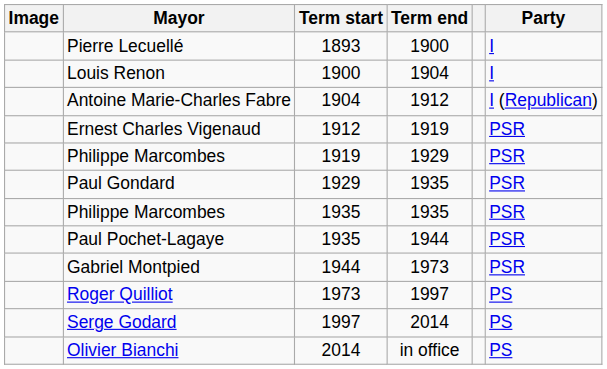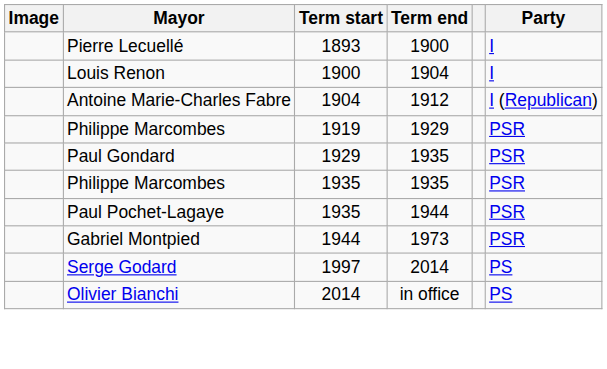 <table class="wikitable">
 <tr>
 <th>Image</th>
 <th>Mayor</th>
 <th>Term start</th>
 <th>Term end</th>
 <th class=unsortable> </th>
 <th>Party</th>
 </tr>
 <tr>
 <td></td>
 <td>Pierre Lecuellé</td>
 <td align=center>1893</td>
 <td align=center>1900</td>
 <td bgcolor=></td>
 <td><a href='#'>I</a></td>
 </tr>
 <tr>
 <td></td>
 <td>Louis Renon</td>
 <td align=center>1900</td>
 <td align=center>1904</td>
 <td bgcolor=></td>
 <td><a href='#'>I</a></td>
 </tr>
 <tr>
 <td></td>
 <td>Antoine Marie-Charles Fabre</td>
 <td align=center>1904</td>
 <td align=center>1912</td>
 <td bgcolor=></td>
 <td><a href='#'>I</a> (<a href='#'>Republican</a>)</td>
-</tr>
-<tr>
-<td></td>
-<td>Ernest Charles Vigenaud</td>
-<td align=center>1912</td>
-<td align=center>1919</td>
-<td bgcolor=></td>
-<td><a href='#'>PSR</a></td>
 </tr>
 <tr>
 <td></td>
 <td>Philippe Marcombes</td>
 <td align=center>1919</td>
 <td align=center>1929</td>
 <td bgcolor=></td>
 <td><a href='#'>PSR</a></td>
 </tr>
 <tr>
 <td></td>
 <td>Paul Gondard</td>
 <td align=center>1929</td>
 <td align=center>1935</td>
 <td bgcolor=></td>
 <td><a href='#'>PSR</a></td>
 </tr>
 <tr>
 <td></td>
 <td>Philippe Marcombes</td>
 <td align=center>1935</td>
 <td align=center>1935</td>
 <td bgcolor=></td>
 <td><a href='#'>PSR</a></td>
 </tr>
 <tr>
 <td></td>
 <td>Paul Pochet-Lagaye</td>
 <td align=center>1935</td>
 <td align=center>1944</td>
 <td bgcolor=></td>
 <td><a href='#'>PSR</a></td>
 </tr>
 <tr>
 <td></td>
 <td>Gabriel Montpied</td>
 <td align=center>1944</td>
 <td align=center>1973</td>
 <td bgcolor=></td>
 <td><a href='#'>PSR</a></td>
 </tr>
 <tr>
 <td></td>
-<td><a href='#'>Roger Quilliot</a></td>
-<td align=center>1973</td>
-<td align=center>1997</td>
-<td bgcolor=></td>
-<td><a href='#'>PS</a></td>
-</tr>
-<tr>
-<td></td>
 <td><a href='#'>Serge Godard</a></td>
 <td align=center>1997</td>
 <td align=center>2014</td>
 <td bgcolor=></td>
 <td><a href='#'>PS</a></td>
 </tr>
 <tr>
 <td></td>
 <td><a href='#'>Olivier Bianchi</a></td>
 <td align=center>2014</td>
 <td align=center>in office</td>
 <td bgcolor=></td>
 <td><a href='#'>PS</a></td>
 </tr>
 </table>
